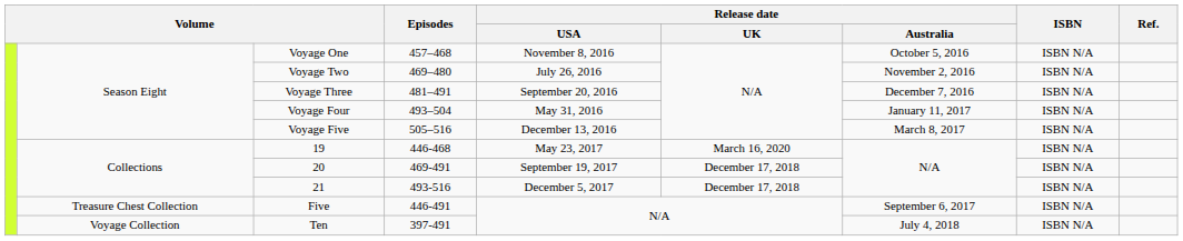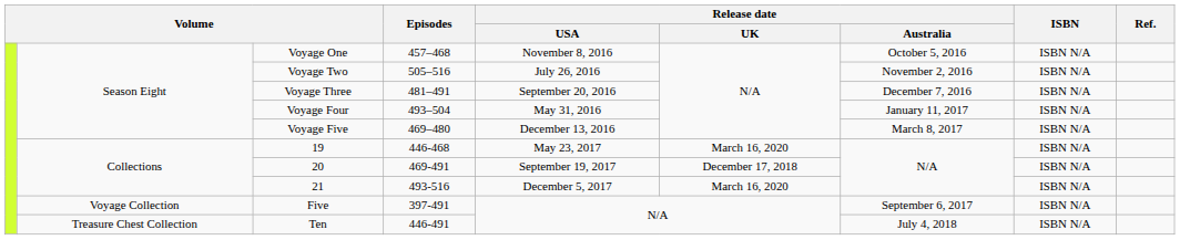 <table class="wikitable" style="text-align: center; width: 98%;">
 <tr>
 <th colspan="3" rowspan="2">Volume</th>
 <th rowspan="2">Episodes</th>
 <th colspan="3">Release date</th>
 <th rowspan="2">ISBN</th>
 <th rowspan="2" width="5%">Ref.</th>
 </tr>
 <tr>
 <th>USA</th>
 <th>UK</th>
 <th>Australia</th>
 </tr>
 <tr>
 <td rowspan="30" style="background: #D1FF33;" width="1%"></td>
 <td rowspan="5">Season Eight</td>
 <td>Voyage One</td>
 <td>457–468</td>
 <td>November 8, 2016</td>
 <td rowspan="5">N/A</td>
 <td>October 5, 2016</td>
 <td>ISBN N/A</td>
 <td></td>
 </tr>
 <tr>
 <td>Voyage Two</td>
-<td>469–480</td>
+<td>505–516</td>
 <td>July 26, 2016</td>
 <td>November 2, 2016</td>
 <td>ISBN N/A</td>
 <td></td>
 </tr>
 <tr>
 <td>Voyage Three</td>
 <td>481–491</td>
 <td>September 20, 2016</td>
 <td>December 7, 2016</td>
 <td>ISBN N/A</td>
 <td></td>
 </tr>
 <tr>
 <td>Voyage Four</td>
 <td>493–504</td>
 <td>May 31, 2016</td>
 <td>January 11, 2017</td>
 <td>ISBN N/A</td>
 <td></td>
 </tr>
 <tr>
 <td>Voyage Five</td>
-<td>505–516</td>
+<td>469–480</td>
 <td>December 13, 2016</td>
 <td>March 8, 2017</td>
 <td>ISBN N/A</td>
 <td></td>
 </tr>
 <tr>
 <td rowspan="3">Collections</td>
 <td>19</td>
 <td>446-468</td>
 <td>May 23, 2017</td>
 <td>March 16, 2020</td>
 <td rowspan="3">N/A</td>
 <td>ISBN N/A</td>
 <td></td>
 </tr>
 <tr>
 <td>20</td>
 <td>469-491</td>
 <td>September 19, 2017</td>
 <td>December 17, 2018</td>
 <td>ISBN N/A</td>
 <td></td>
 </tr>
 <tr>
 <td>21</td>
 <td>493-516</td>
 <td>December 5, 2017</td>
-<td>December 17, 2018</td>
+<td>March 16, 2020</td>
 <td>ISBN N/A</td>
 <td></td>
 </tr>
 <tr>
-<td>Treasure Chest Collection</td>
+<td>Voyage Collection</td>
 <td>Five</td>
-<td>446-491</td>
+<td>397-491</td>
 <td colspan="2" rowspan="2">N/A</td>
 <td>September 6, 2017</td>
 <td>ISBN N/A</td>
 <td></td>
 </tr>
 <tr>
-<td>Voyage Collection</td>
+<td>Treasure Chest Collection</td>
 <td>Ten</td>
-<td>397-491</td>
+<td>446-491</td>
 <td>July 4, 2018</td>
 <td>ISBN N/A</td>
 <td></td>
 </tr>
 </table>
